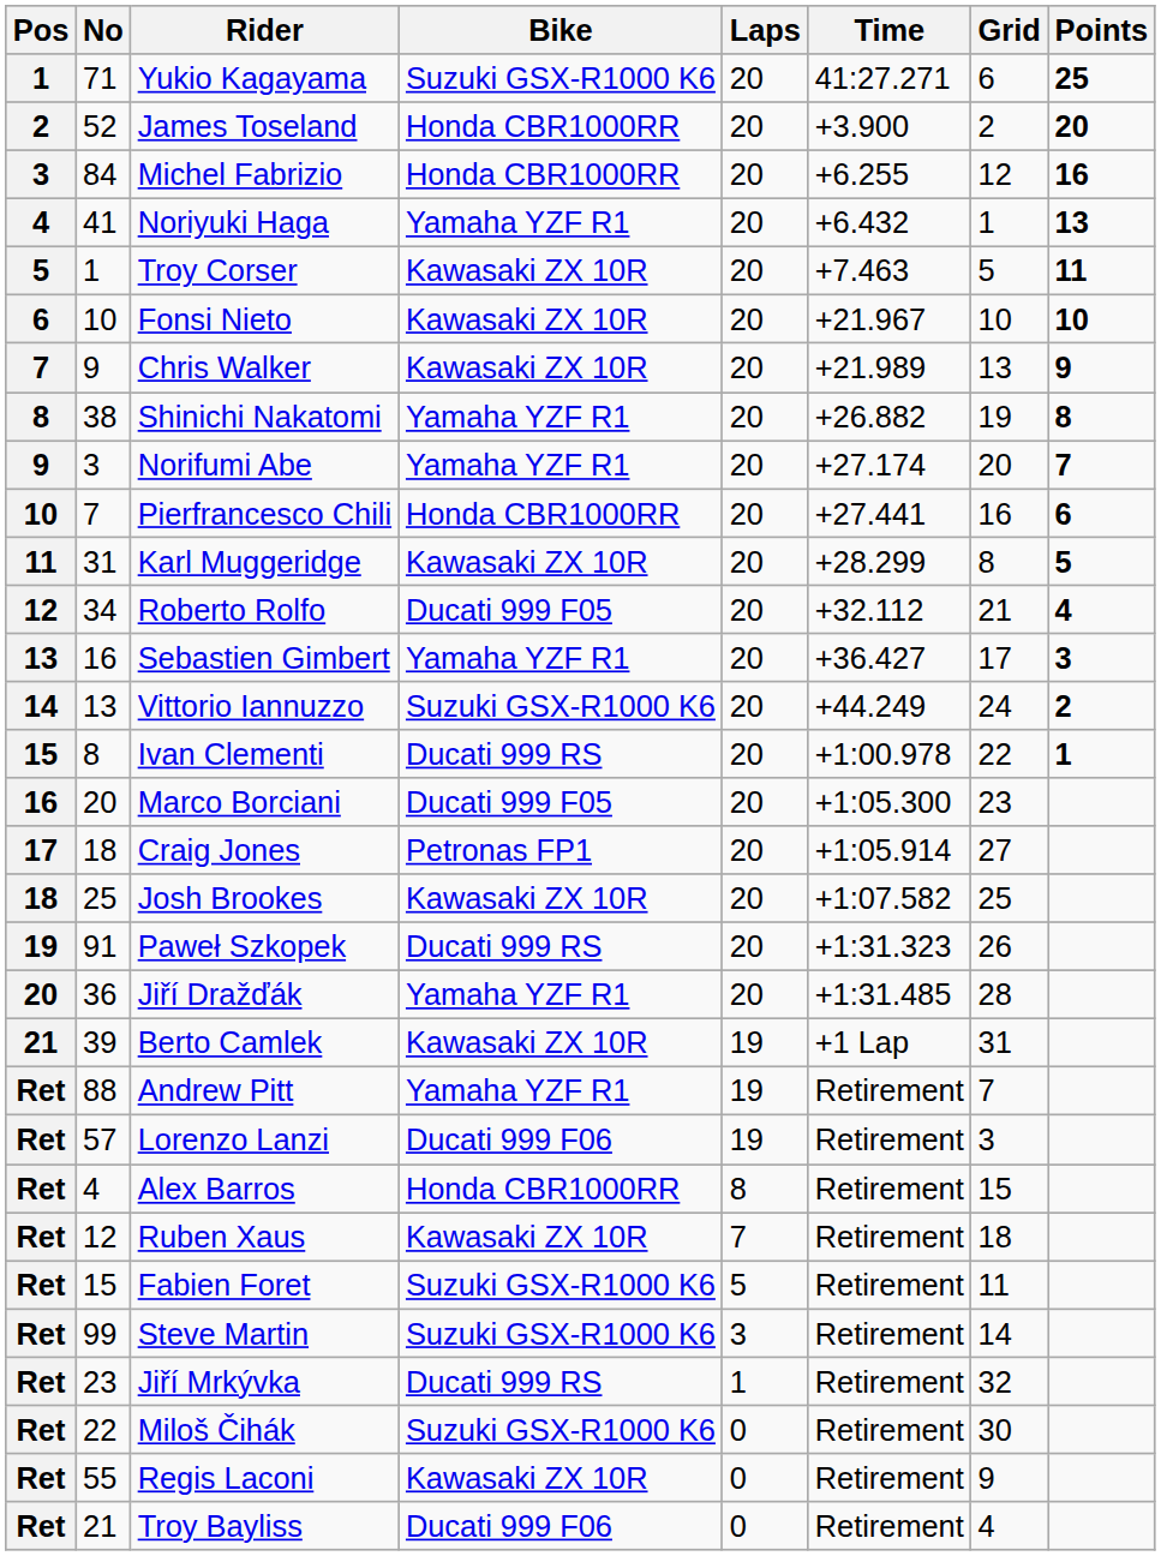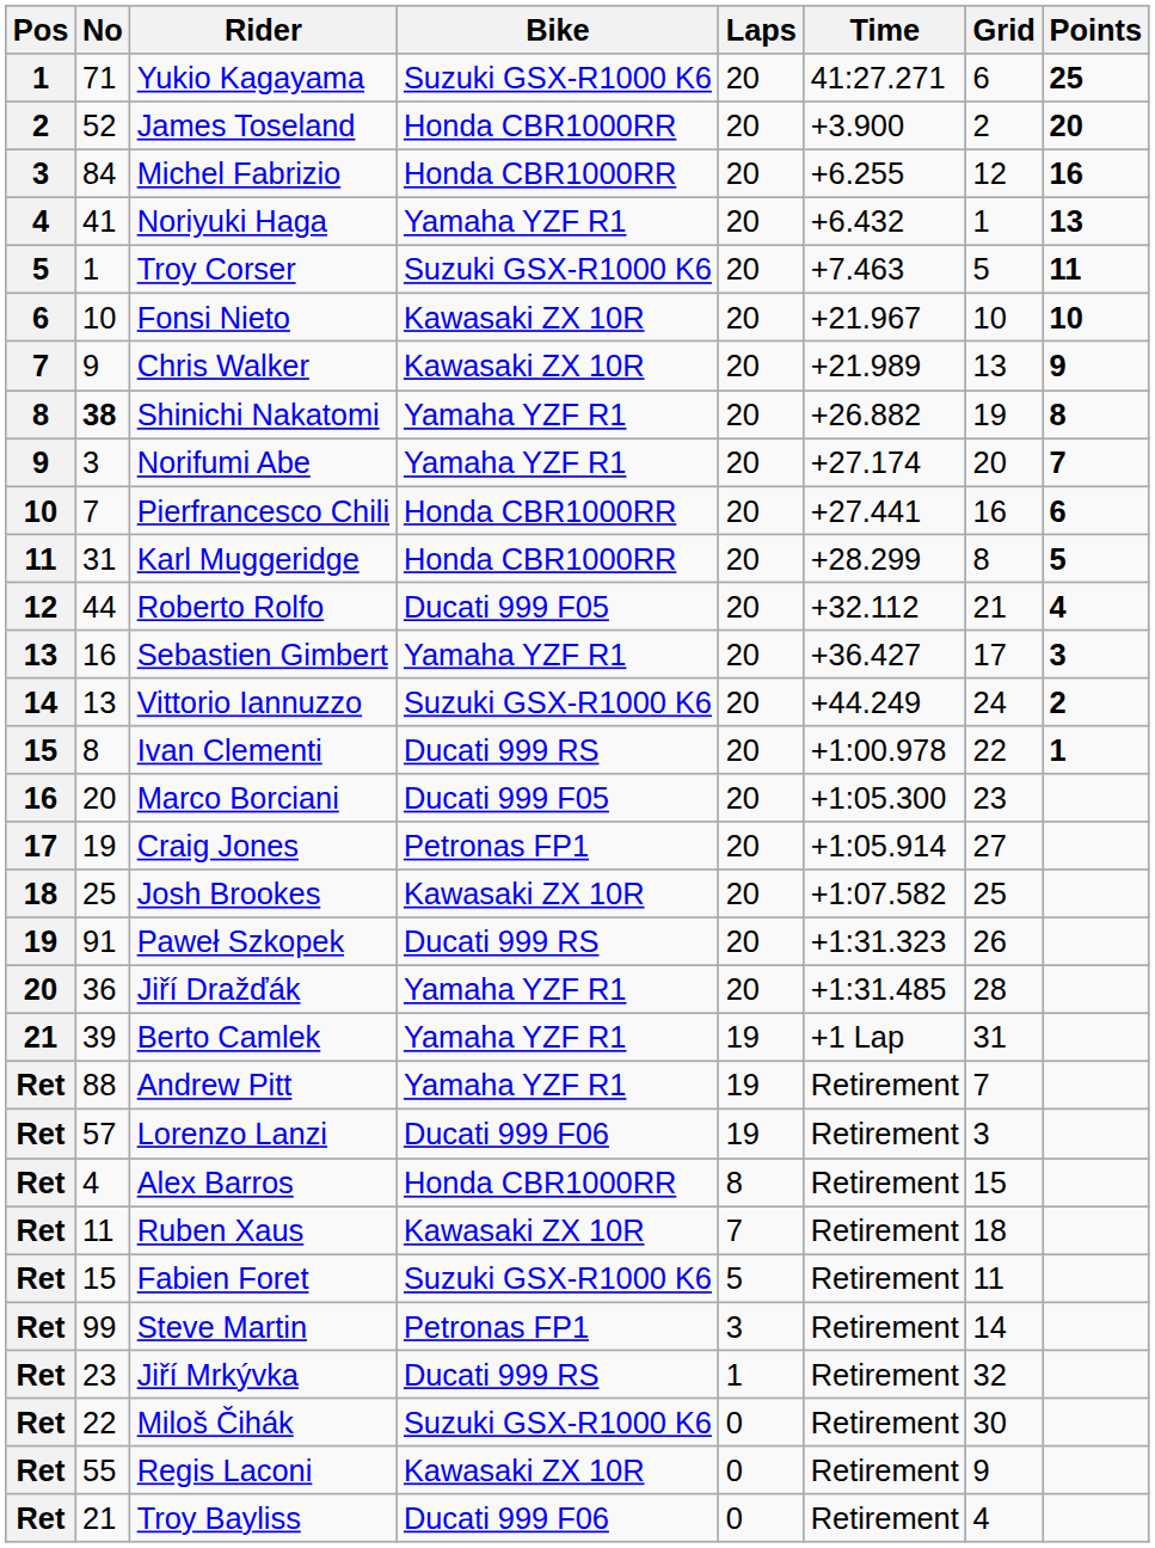 <table class="wikitable" style="font-size: 95%;">
 <tr>
 <th>Pos</th>
 <th>No</th>
 <th>Rider</th>
 <th>Bike</th>
 <th>Laps</th>
 <th>Time</th>
 <th>Grid</th>
 <th>Points</th>
 </tr>
 <tr>
 <th>1</th>
 <td>71</td>
 <td> <a href='#'>Yukio Kagayama</a></td>
 <td><a href='#'>Suzuki GSX-R1000 K6</a></td>
 <td>20</td>
 <td>41:27.271</td>
 <td>6</td>
 <td><strong>25</strong></td>
 </tr>
 <tr>
 <th>2</th>
 <td>52</td>
 <td> <a href='#'>James Toseland</a></td>
 <td><a href='#'>Honda CBR1000RR</a></td>
 <td>20</td>
 <td>+3.900</td>
 <td>2</td>
 <td><strong>20</strong></td>
 </tr>
 <tr>
 <th>3</th>
 <td>84</td>
 <td> <a href='#'>Michel Fabrizio</a></td>
 <td><a href='#'>Honda CBR1000RR</a></td>
 <td>20</td>
 <td>+6.255</td>
 <td>12</td>
 <td><strong>16</strong></td>
 </tr>
 <tr>
 <th>4</th>
 <td>41</td>
 <td> <a href='#'>Noriyuki Haga</a></td>
 <td><a href='#'>Yamaha YZF R1</a></td>
 <td>20</td>
 <td>+6.432</td>
 <td>1</td>
 <td><strong>13</strong></td>
 </tr>
 <tr>
 <th>5</th>
 <td>1</td>
 <td> <a href='#'>Troy Corser</a></td>
-<td><a href='#'>Kawasaki ZX 10R</a></td>
+<td><a href='#'>Suzuki GSX-R1000 K6</a></td>
 <td>20</td>
 <td>+7.463</td>
 <td>5</td>
 <td><strong>11</strong></td>
 </tr>
 <tr>
 <th>6</th>
 <td>10</td>
 <td> <a href='#'>Fonsi Nieto</a></td>
 <td><a href='#'>Kawasaki ZX 10R</a></td>
 <td>20</td>
 <td>+21.967</td>
 <td>10</td>
 <td><strong>10</strong></td>
 </tr>
 <tr>
 <th>7</th>
 <td>9</td>
 <td> <a href='#'>Chris Walker</a></td>
 <td><a href='#'>Kawasaki ZX 10R</a></td>
 <td>20</td>
 <td>+21.989</td>
 <td>13</td>
 <td><strong>9</strong></td>
 </tr>
 <tr>
 <th>8</th>
-<td>38</td>
+<td><strong>38</strong></td>
 <td> <a href='#'>Shinichi Nakatomi</a></td>
 <td><a href='#'>Yamaha YZF R1</a></td>
 <td>20</td>
 <td>+26.882</td>
 <td>19</td>
 <td><strong>8</strong></td>
 </tr>
 <tr>
 <th>9</th>
 <td>3</td>
 <td> <a href='#'>Norifumi Abe</a></td>
 <td><a href='#'>Yamaha YZF R1</a></td>
 <td>20</td>
 <td>+27.174</td>
 <td>20</td>
 <td><strong>7</strong></td>
 </tr>
 <tr>
 <th>10</th>
 <td>7</td>
 <td> <a href='#'>Pierfrancesco Chili</a></td>
 <td><a href='#'>Honda CBR1000RR</a></td>
 <td>20</td>
 <td>+27.441</td>
 <td>16</td>
 <td><strong>6</strong></td>
 </tr>
 <tr>
 <th>11</th>
 <td>31</td>
 <td> <a href='#'>Karl Muggeridge</a></td>
-<td><a href='#'>Kawasaki ZX 10R</a></td>
+<td><a href='#'>Honda CBR1000RR</a></td>
 <td>20</td>
 <td>+28.299</td>
 <td>8</td>
 <td><strong>5</strong></td>
 </tr>
 <tr>
 <th>12</th>
-<td>34</td>
+<td>44</td>
 <td> <a href='#'>Roberto Rolfo</a></td>
 <td><a href='#'>Ducati 999 F05</a></td>
 <td>20</td>
 <td>+32.112</td>
 <td>21</td>
 <td><strong>4</strong></td>
 </tr>
 <tr>
 <th>13</th>
 <td>16</td>
 <td> <a href='#'>Sebastien Gimbert</a></td>
 <td><a href='#'>Yamaha YZF R1</a></td>
 <td>20</td>
 <td>+36.427</td>
 <td>17</td>
 <td><strong>3</strong></td>
 </tr>
 <tr>
 <th>14</th>
 <td>13</td>
 <td> <a href='#'>Vittorio Iannuzzo</a></td>
 <td><a href='#'>Suzuki GSX-R1000 K6</a></td>
 <td>20</td>
 <td>+44.249</td>
 <td>24</td>
 <td><strong>2</strong></td>
 </tr>
 <tr>
 <th>15</th>
 <td>8</td>
 <td> <a href='#'>Ivan Clementi</a></td>
 <td><a href='#'>Ducati 999 RS</a></td>
 <td>20</td>
 <td>+1:00.978</td>
 <td>22</td>
 <td><strong>1</strong></td>
 </tr>
 <tr>
 <th>16</th>
 <td>20</td>
 <td> <a href='#'>Marco Borciani</a></td>
 <td><a href='#'>Ducati 999 F05</a></td>
 <td>20</td>
 <td>+1:05.300</td>
 <td>23</td>
 <td></td>
 </tr>
 <tr>
 <th>17</th>
-<td>18</td>
+<td>19</td>
 <td> <a href='#'>Craig Jones</a></td>
 <td><a href='#'>Petronas FP1</a></td>
 <td>20</td>
 <td>+1:05.914</td>
 <td>27</td>
 <td></td>
 </tr>
 <tr>
 <th>18</th>
 <td>25</td>
 <td> <a href='#'>Josh Brookes</a></td>
 <td><a href='#'>Kawasaki ZX 10R</a></td>
 <td>20</td>
 <td>+1:07.582</td>
 <td>25</td>
 <td></td>
 </tr>
 <tr>
 <th>19</th>
 <td>91</td>
 <td> <a href='#'>Paweł Szkopek</a></td>
 <td><a href='#'>Ducati 999 RS</a></td>
 <td>20</td>
 <td>+1:31.323</td>
 <td>26</td>
 <td></td>
 </tr>
 <tr>
 <th>20</th>
 <td>36</td>
 <td> <a href='#'>Jiří Dražďák</a></td>
 <td><a href='#'>Yamaha YZF R1</a></td>
 <td>20</td>
 <td>+1:31.485</td>
 <td>28</td>
 <td></td>
 </tr>
 <tr>
 <th>21</th>
 <td>39</td>
 <td> <a href='#'>Berto Camlek</a></td>
-<td><a href='#'>Kawasaki ZX 10R</a></td>
+<td><a href='#'>Yamaha YZF R1</a></td>
 <td>19</td>
 <td>+1 Lap</td>
 <td>31</td>
 <td></td>
 </tr>
 <tr>
 <th>Ret</th>
 <td>88</td>
 <td> <a href='#'>Andrew Pitt</a></td>
 <td><a href='#'>Yamaha YZF R1</a></td>
 <td>19</td>
 <td>Retirement</td>
 <td>7</td>
 <td></td>
 </tr>
 <tr>
 <th>Ret</th>
 <td>57</td>
 <td> <a href='#'>Lorenzo Lanzi</a></td>
 <td><a href='#'>Ducati 999 F06</a></td>
 <td>19</td>
 <td>Retirement</td>
 <td>3</td>
 <td></td>
 </tr>
 <tr>
 <th>Ret</th>
 <td>4</td>
 <td> <a href='#'>Alex Barros</a></td>
 <td><a href='#'>Honda CBR1000RR</a></td>
 <td>8</td>
 <td>Retirement</td>
 <td>15</td>
 <td></td>
 </tr>
 <tr>
 <th>Ret</th>
-<td>12</td>
+<td>11</td>
 <td> <a href='#'>Ruben Xaus</a></td>
 <td><a href='#'>Kawasaki ZX 10R</a></td>
 <td>7</td>
 <td>Retirement</td>
 <td>18</td>
 <td></td>
 </tr>
 <tr>
 <th>Ret</th>
 <td>15</td>
 <td> <a href='#'>Fabien Foret</a></td>
 <td><a href='#'>Suzuki GSX-R1000 K6</a></td>
 <td>5</td>
 <td>Retirement</td>
 <td>11</td>
 <td></td>
 </tr>
 <tr>
 <th>Ret</th>
 <td>99</td>
 <td> <a href='#'>Steve Martin</a></td>
-<td><a href='#'>Suzuki GSX-R1000 K6</a></td>
+<td><a href='#'>Petronas FP1</a></td>
 <td>3</td>
 <td>Retirement</td>
 <td>14</td>
 <td></td>
 </tr>
 <tr>
 <th>Ret</th>
 <td>23</td>
 <td> <a href='#'>Jiří Mrkývka</a></td>
 <td><a href='#'>Ducati 999 RS</a></td>
 <td>1</td>
 <td>Retirement</td>
 <td>32</td>
 <td></td>
 </tr>
 <tr>
 <th>Ret</th>
 <td>22</td>
 <td> <a href='#'>Miloš Čihák</a></td>
 <td><a href='#'>Suzuki GSX-R1000 K6</a></td>
 <td>0</td>
 <td>Retirement</td>
 <td>30</td>
 <td></td>
 </tr>
 <tr>
 <th>Ret</th>
 <td>55</td>
 <td> <a href='#'>Regis Laconi</a></td>
 <td><a href='#'>Kawasaki ZX 10R</a></td>
 <td>0</td>
 <td>Retirement</td>
 <td>9</td>
 <td></td>
 </tr>
 <tr>
 <th>Ret</th>
 <td>21</td>
 <td> <a href='#'>Troy Bayliss</a></td>
 <td><a href='#'>Ducati 999 F06</a></td>
 <td>0</td>
 <td>Retirement</td>
 <td>4</td>
 <td></td>
 </tr>
 </table>
